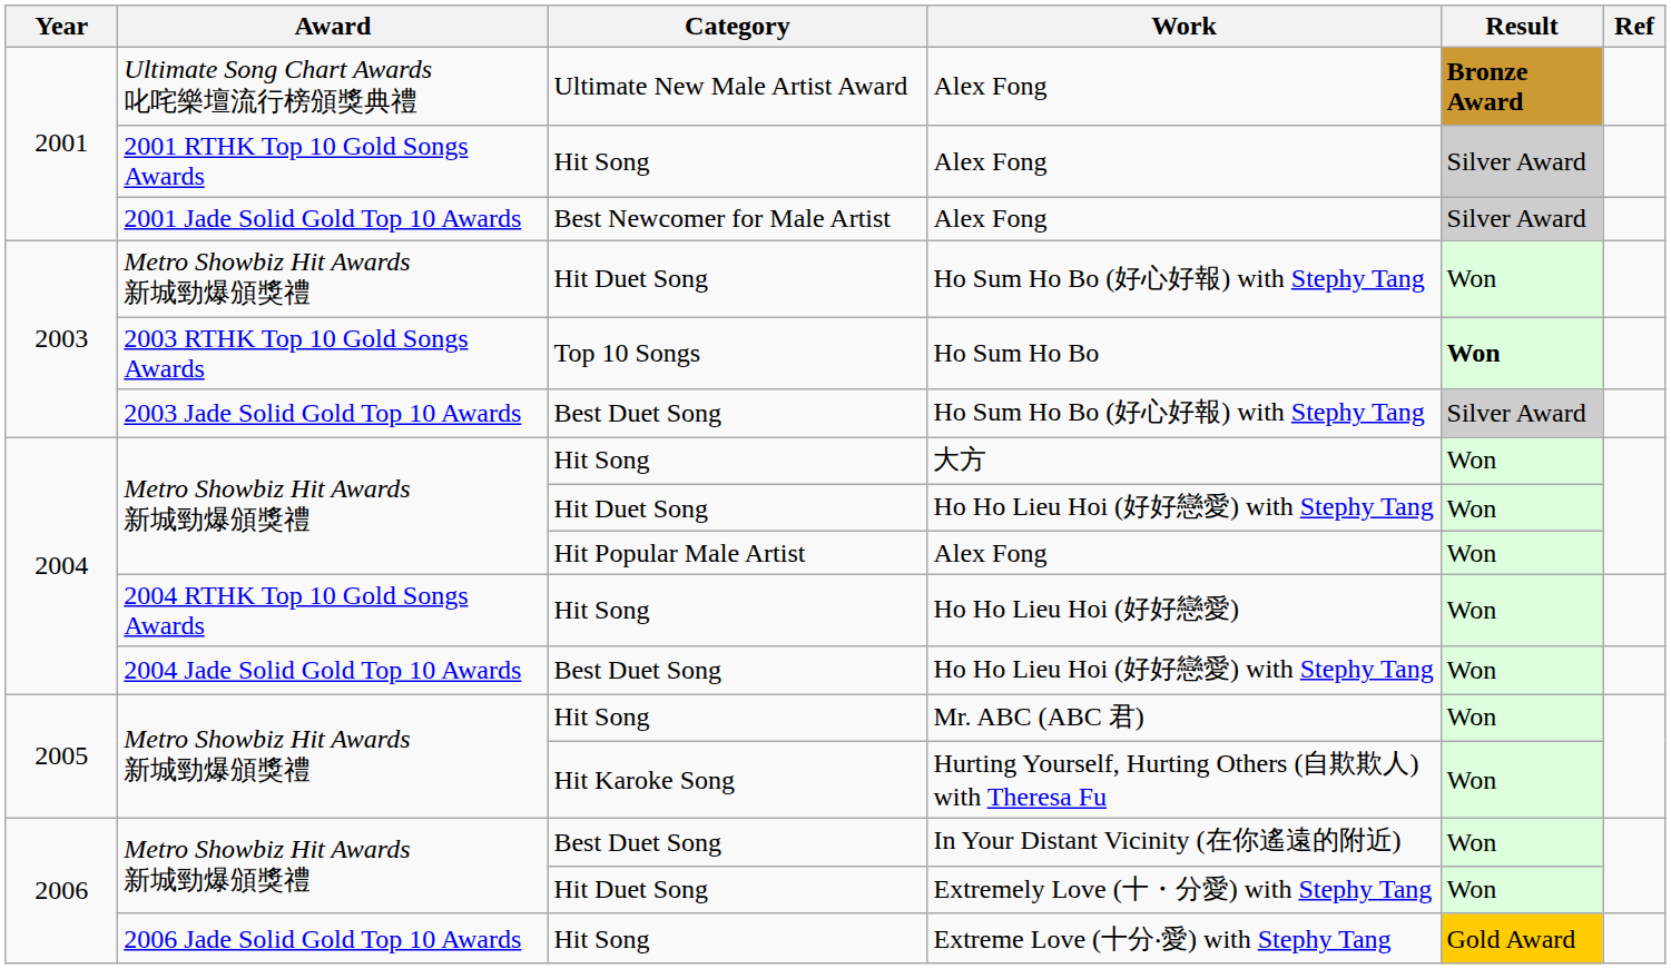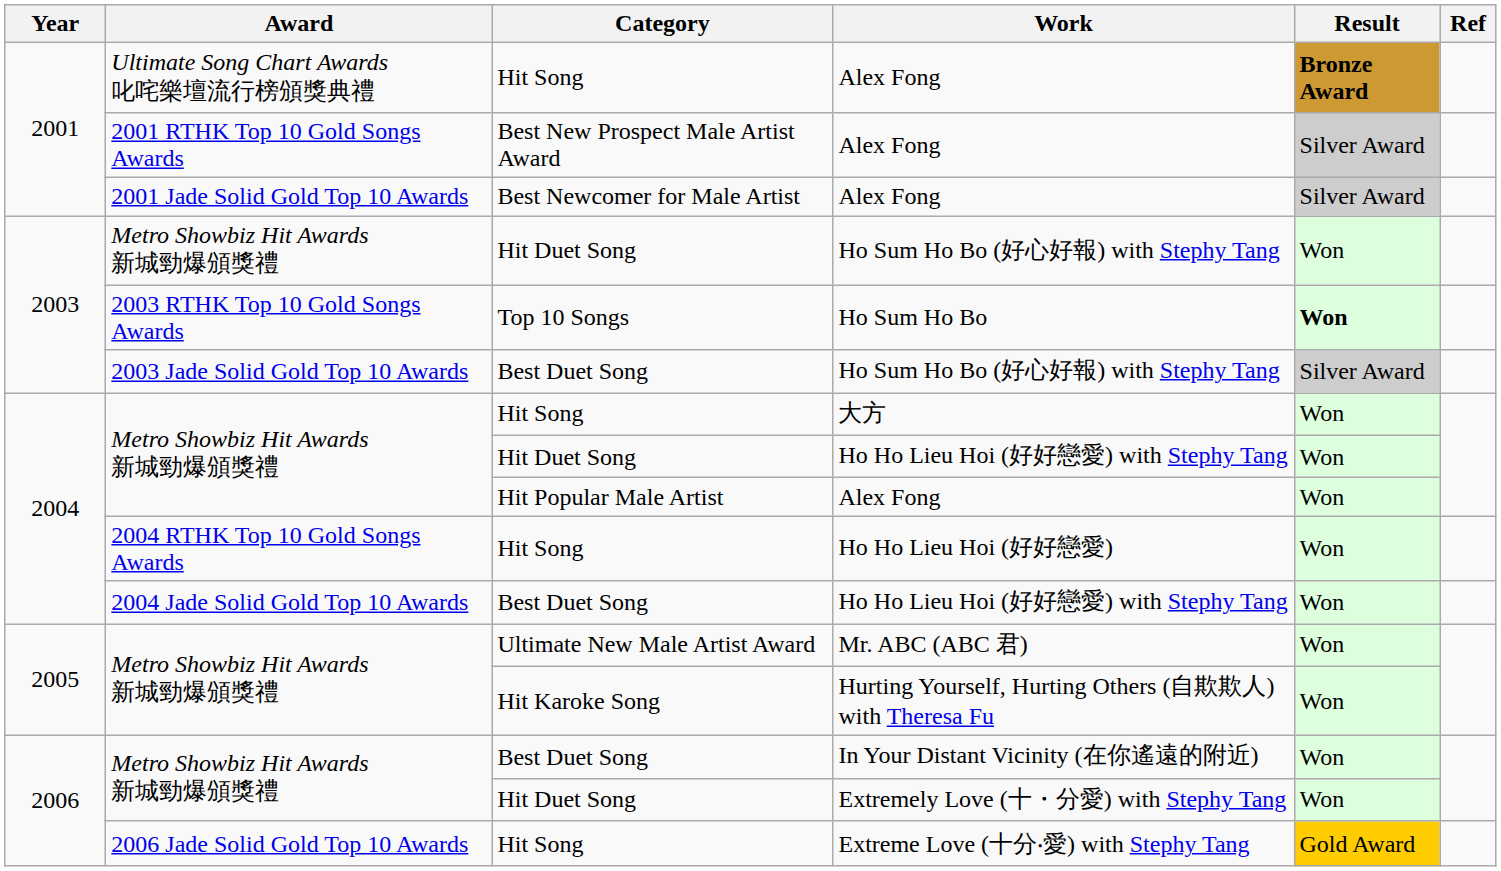 <table class="wikitable">
 <tr>
 <th width=60>Year</th>
 <th style="width:250px;">Award</th>
 <th style="width:220px;">Category</th>
 <th style="width:300px;">Work</th>
 <th width="90">Result</th>
 <th width="30">Ref</th>
 </tr>
 <tr>
 <td rowspan="3" style="text-align:center;">2001</td>
 <td><em>Ultimate Song Chart Awards</em><br>叱咤樂壇流行榜頒獎典禮</td>
-<td>Ultimate New Male Artist Award</td>
+<td>Hit Song</td>
 <td>Alex Fong</td>
 <td style="background:#c93;"><strong><div>Bronze Award</div></strong></td>
 <td style="text-align:center;"></td>
 </tr>
 <tr>
 <td><a href='#'>2001 RTHK Top 10 Gold Songs Awards</a></td>
-<td>Hit Song</td>
+<td>Best New Prospect Male Artist Award</td>
 <td>Alex Fong</td>
 <td style="background: #cdcdcd"><div>Silver Award</div></td>
 <td style="text-align:center;"></td>
 </tr>
 <tr>
 <td><a href='#'>2001 Jade Solid Gold Top 10 Awards</a></td>
 <td>Best Newcomer for Male Artist</td>
 <td>Alex Fong</td>
 <td style="background: #cdcdcd"><div>Silver Award</div></td>
 <td style="text-align:center;"></td>
 </tr>
 <tr>
 <td rowspan="3" style="text-align:center;">2003</td>
 <td><em>Metro Showbiz Hit Awards</em><br>新城勁爆頒獎禮</td>
 <td>Hit Duet Song</td>
 <td>Ho Sum Ho Bo (好心好報) with <a href='#'>Stephy Tang</a></td>
 <td style="background:#dfd;"><div>Won</div></td>
 <td style="text-align:center;"></td>
 </tr>
 <tr>
 <td><a href='#'>2003 RTHK Top 10 Gold Songs Awards</a></td>
 <td>Top 10 Songs</td>
 <td>Ho Sum Ho Bo</td>
 <td style="background:#dfd;"><strong><div>Won</div></strong></td>
 <td style="text-align:center;"></td>
 </tr>
 <tr>
 <td><a href='#'>2003 Jade Solid Gold Top 10 Awards</a></td>
 <td>Best Duet Song</td>
 <td>Ho Sum Ho Bo (好心好報) with <a href='#'>Stephy Tang</a></td>
 <td style="background: #cdcdcd"><div>Silver Award</div></td>
 <td style="text-align:center;"></td>
 </tr>
 <tr>
 <td rowspan="5" style="text-align:center;">2004</td>
 <td rowspan="3"><em>Metro Showbiz Hit Awards</em><br>新城勁爆頒獎禮</td>
 <td>Hit Song</td>
 <td>大方</td>
 <td style="background:#dfd;"><div>Won</div></td>
 <td rowspan="3" style="text-align:center;"></td>
 </tr>
 <tr>
 <td>Hit Duet Song</td>
 <td>Ho Ho Lieu Hoi (好好戀愛) with <a href='#'>Stephy Tang</a></td>
 <td style="background:#dfd;"><div>Won</div></td>
 </tr>
 <tr>
 <td>Hit Popular Male Artist</td>
 <td>Alex Fong</td>
 <td style="background:#dfd;"><div>Won</div></td>
 </tr>
 <tr>
 <td><a href='#'>2004 RTHK Top 10 Gold Songs Awards</a></td>
 <td>Hit Song</td>
 <td>Ho Ho Lieu Hoi (好好戀愛)</td>
 <td style="background:#dfd;"><div>Won</div></td>
 <td style="text-align:center;"></td>
 </tr>
 <tr>
 <td><a href='#'>2004 Jade Solid Gold Top 10 Awards</a></td>
 <td>Best Duet Song</td>
 <td>Ho Ho Lieu Hoi (好好戀愛) with <a href='#'>Stephy Tang</a></td>
 <td style="background:#dfd;"><div>Won</div></td>
 <td style="text-align:center;"></td>
 </tr>
 <tr>
 <td rowspan="2" style="text-align:center;">2005</td>
 <td rowspan="2"><em>Metro Showbiz Hit Awards</em><br>新城勁爆頒獎禮</td>
-<td>Hit Song</td>
+<td>Ultimate New Male Artist Award</td>
 <td>Mr. ABC (ABC 君)</td>
 <td style="background:#dfd;"><div>Won</div></td>
 <td rowspan="2" style="text-align:center;"></td>
 </tr>
 <tr>
 <td>Hit Karoke Song</td>
 <td>Hurting Yourself, Hurting Others (自欺欺人) with <a href='#'>Theresa Fu</a></td>
 <td style="background:#dfd;"><div>Won</div></td>
 </tr>
 <tr>
 <td rowspan="3" style="text-align:center;">2006</td>
 <td rowspan="2"><em>Metro Showbiz Hit Awards</em><br>新城勁爆頒獎禮</td>
 <td>Best Duet Song</td>
 <td>In Your Distant Vicinity (在你遙遠的附近)</td>
 <td style="background:#dfd;"><div>Won</div></td>
 <td rowspan="2" style="text-align:center;"></td>
 </tr>
 <tr>
 <td>Hit Duet Song</td>
 <td>Extremely Love (十・分愛) with <a href='#'>Stephy Tang</a></td>
 <td style="background:#dfd;"><div>Won</div></td>
 </tr>
 <tr>
 <td><a href='#'>2006 Jade Solid Gold Top 10 Awards</a></td>
 <td>Hit Song</td>
 <td>Extreme Love (十分‧愛) with <a href='#'>Stephy Tang</a></td>
 <td style="background:#fc0;"><div>Gold Award</div></td>
 <td style="text-align:center;"></td>
 </tr>
 </table>
